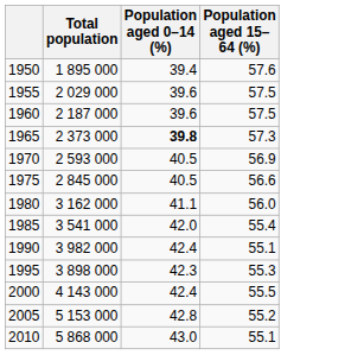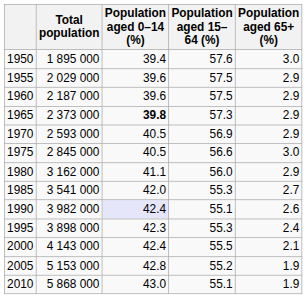 <table class="wikitable" style="text-align: right;">
 <tr>
 <th></th>
 <th width="80">Total population</th>
 <th width="80">Population aged 0–14 (%)</th>
 <th width="80">Population aged 15–64 (%)</th>
+<th width="80">Population aged 65+ (%)</th>
 </tr>
 <tr>
 <td>1950</td>
 <td>1 895 000</td>
 <td>39.4</td>
 <td>57.6</td>
+<td>3.0</td>
 </tr>
 <tr>
 <td>1955</td>
 <td>2 029 000</td>
 <td>39.6</td>
 <td>57.5</td>
+<td>2.9</td>
 </tr>
 <tr>
 <td>1960</td>
 <td>2 187 000</td>
 <td>39.6</td>
 <td>57.5</td>
+<td>2.9</td>
 </tr>
 <tr>
 <td>1965</td>
 <td>2 373 000</td>
 <td><strong>39.8</strong></td>
 <td>57.3</td>
+<td>2.9</td>
 </tr>
 <tr>
 <td>1970</td>
 <td>2 593 000</td>
 <td>40.5</td>
 <td>56.9</td>
+<td>2.9</td>
 </tr>
 <tr>
 <td>1975</td>
 <td>2 845 000</td>
 <td>40.5</td>
 <td>56.6</td>
+<td>3.0</td>
 </tr>
 <tr>
 <td>1980</td>
 <td>3 162 000</td>
 <td>41.1</td>
 <td>56.0</td>
+<td>2.9</td>
 </tr>
 <tr>
 <td>1985</td>
 <td>3 541 000</td>
 <td>42.0</td>
-<td>55.4</td>
+<td>55.3</td>
+<td>2.7</td>
 </tr>
 <tr>
 <td>1990</td>
 <td>3 982 000</td>
-<td>42.4</td>
+<td style="background: lavender;">42.4</td>
 <td>55.1</td>
+<td>2.6</td>
 </tr>
 <tr>
 <td>1995</td>
 <td>3 898 000</td>
 <td>42.3</td>
 <td>55.3</td>
+<td>2.4</td>
 </tr>
 <tr>
 <td>2000</td>
 <td>4 143 000</td>
 <td>42.4</td>
 <td>55.5</td>
+<td>2.1</td>
 </tr>
 <tr>
 <td>2005</td>
 <td>5 153 000</td>
 <td>42.8</td>
 <td>55.2</td>
+<td>1.9</td>
 </tr>
 <tr>
 <td>2010</td>
 <td>5 868 000</td>
 <td>43.0</td>
 <td>55.1</td>
+<td>1.9</td>
 </tr>
 </table>
